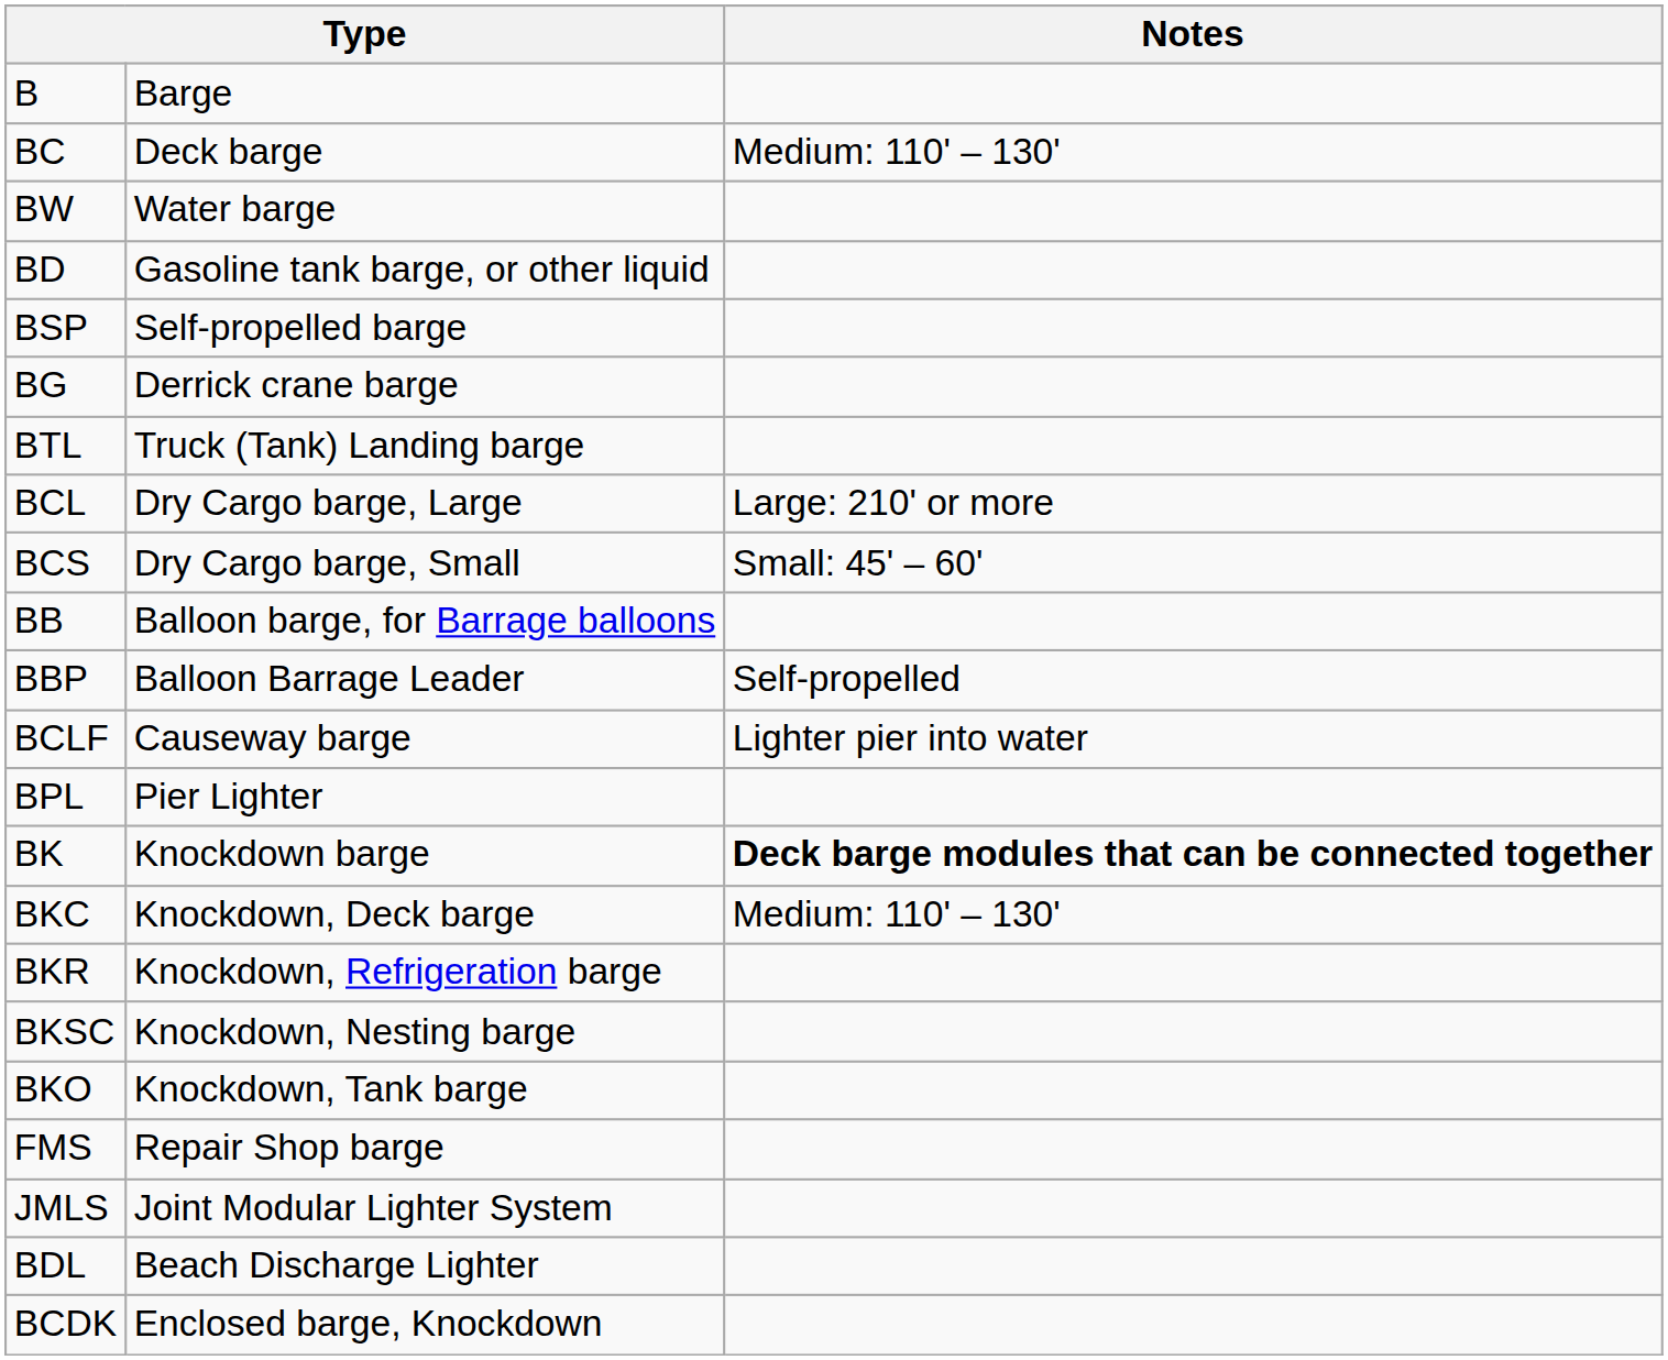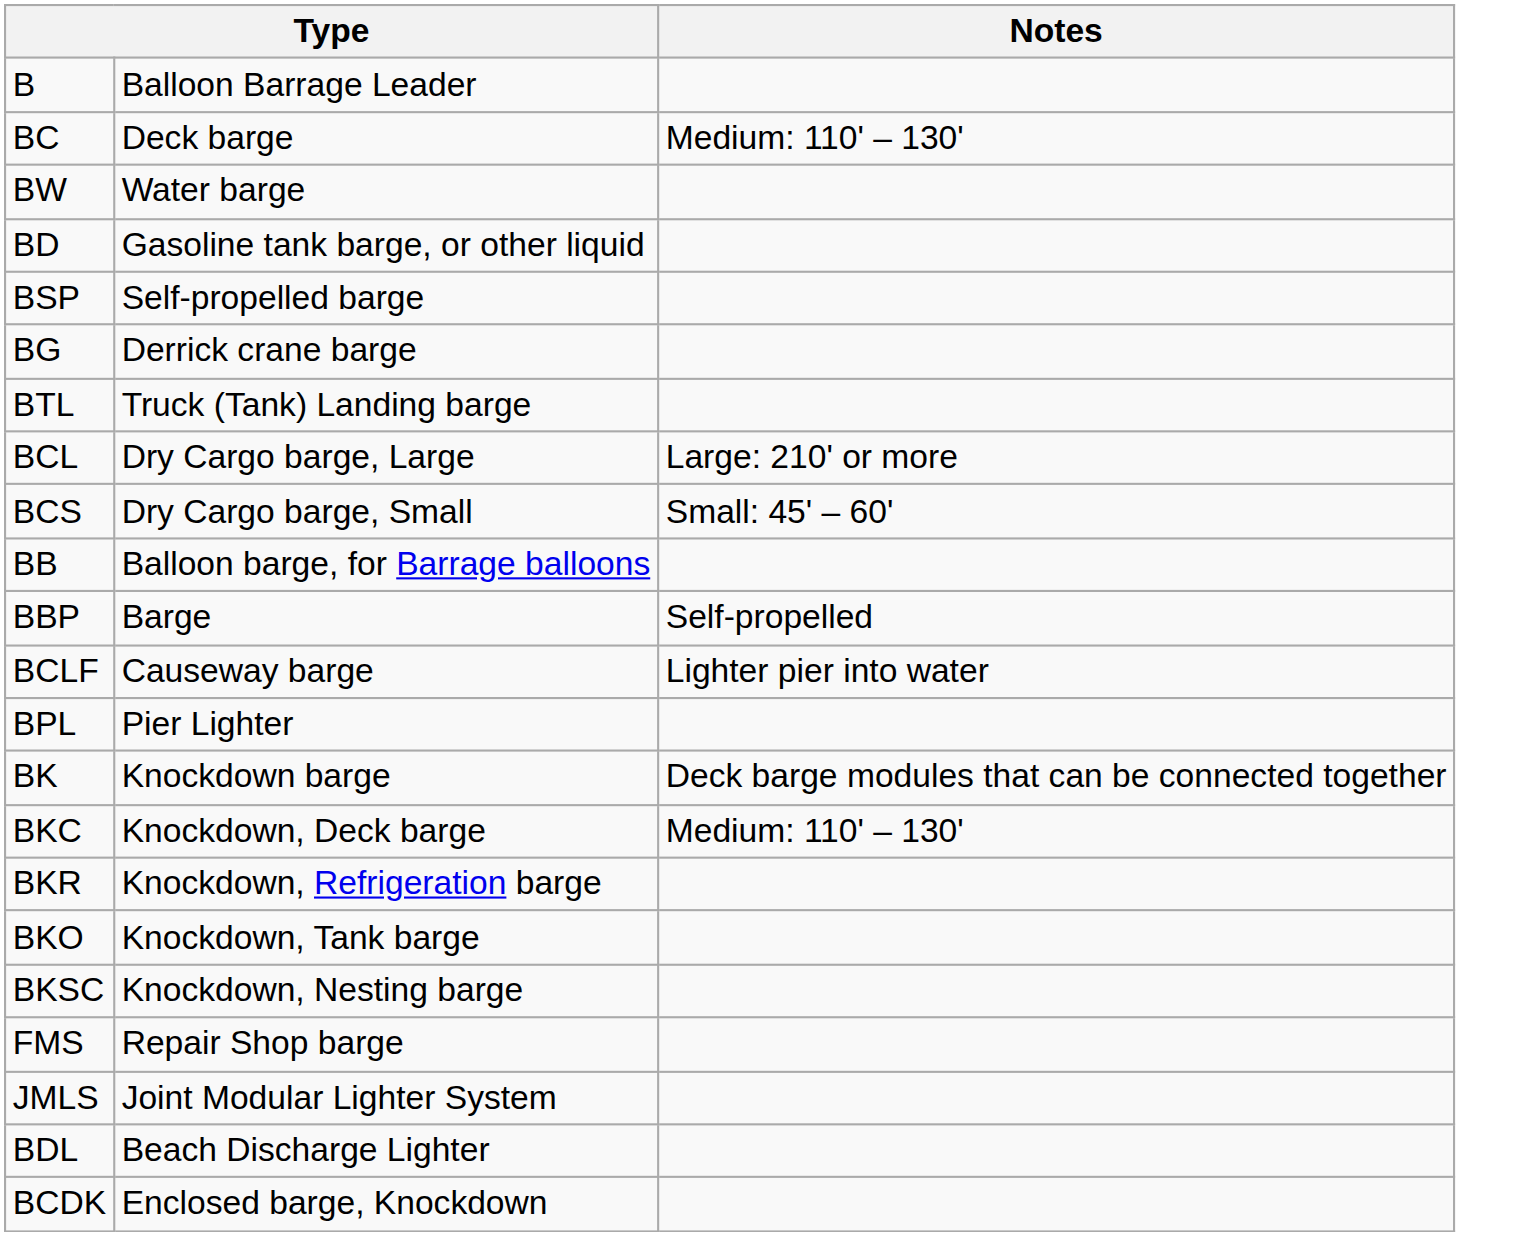 <table class="wikitable">
 <tr>
 <th colspan="2">Type</th>
 <th>Notes</th>
 </tr>
 <tr>
 <td>B</td>
-<td>Barge</td>
+<td>Balloon Barrage Leader</td>
 <td></td>
 </tr>
 <tr>
 <td>BC</td>
 <td>Deck barge</td>
 <td>Medium: 110' – 130'</td>
 </tr>
 <tr>
 <td>BW</td>
 <td>Water barge</td>
 <td></td>
 </tr>
 <tr>
 <td>BD</td>
 <td>Gasoline tank barge, or other liquid</td>
 <td></td>
 </tr>
 <tr>
 <td>BSP</td>
 <td>Self-propelled barge</td>
 <td></td>
 </tr>
 <tr>
 <td>BG</td>
 <td>Derrick crane barge</td>
 <td></td>
 </tr>
 <tr>
 <td>BTL</td>
 <td>Truck (Tank) Landing barge</td>
 <td></td>
 </tr>
 <tr>
 <td>BCL</td>
 <td>Dry Cargo barge, Large</td>
 <td>Large: 210' or more</td>
 </tr>
 <tr>
 <td>BCS</td>
 <td>Dry Cargo barge, Small</td>
 <td>Small: 45' – 60'</td>
 </tr>
 <tr>
 <td>BB</td>
 <td>Balloon barge, for <a href='#'>Barrage balloons</a></td>
 <td></td>
 </tr>
 <tr>
 <td>BBP</td>
-<td>Balloon Barrage Leader</td>
+<td>Barge</td>
 <td>Self-propelled</td>
 </tr>
 <tr>
 <td>BCLF</td>
 <td>Causeway barge</td>
 <td>Lighter pier into water</td>
 </tr>
 <tr>
 <td>BPL</td>
 <td>Pier Lighter</td>
 <td></td>
 </tr>
 <tr>
 <td>BK</td>
 <td>Knockdown barge</td>
-<td><strong>Deck barge modules that can be connected together</strong></td>
+<td>Deck barge modules that can be connected together</td>
 </tr>
 <tr>
 <td>BKC</td>
 <td>Knockdown, Deck barge</td>
 <td>Medium: 110' – 130'</td>
 </tr>
 <tr>
 <td>BKR</td>
 <td>Knockdown, <a href='#'>Refrigeration</a> barge</td>
 <td></td>
 </tr>
 <tr>
-<td>BKSC</td>
-<td>Knockdown, Nesting barge</td>
+<td>BKO</td>
+<td>Knockdown, Tank barge</td>
 <td></td>
 </tr>
 <tr>
-<td>BKO</td>
-<td>Knockdown, Tank barge</td>
+<td>BKSC</td>
+<td>Knockdown, Nesting barge</td>
 <td></td>
 </tr>
 <tr>
 <td>FMS</td>
 <td>Repair Shop barge</td>
 <td></td>
 </tr>
 <tr>
 <td>JMLS</td>
 <td>Joint Modular Lighter System</td>
 <td></td>
 </tr>
 <tr>
 <td>BDL</td>
 <td>Beach Discharge Lighter</td>
 <td></td>
 </tr>
 <tr>
 <td>BCDK</td>
 <td>Enclosed barge, Knockdown</td>
 <td></td>
 </tr>
 </table>
